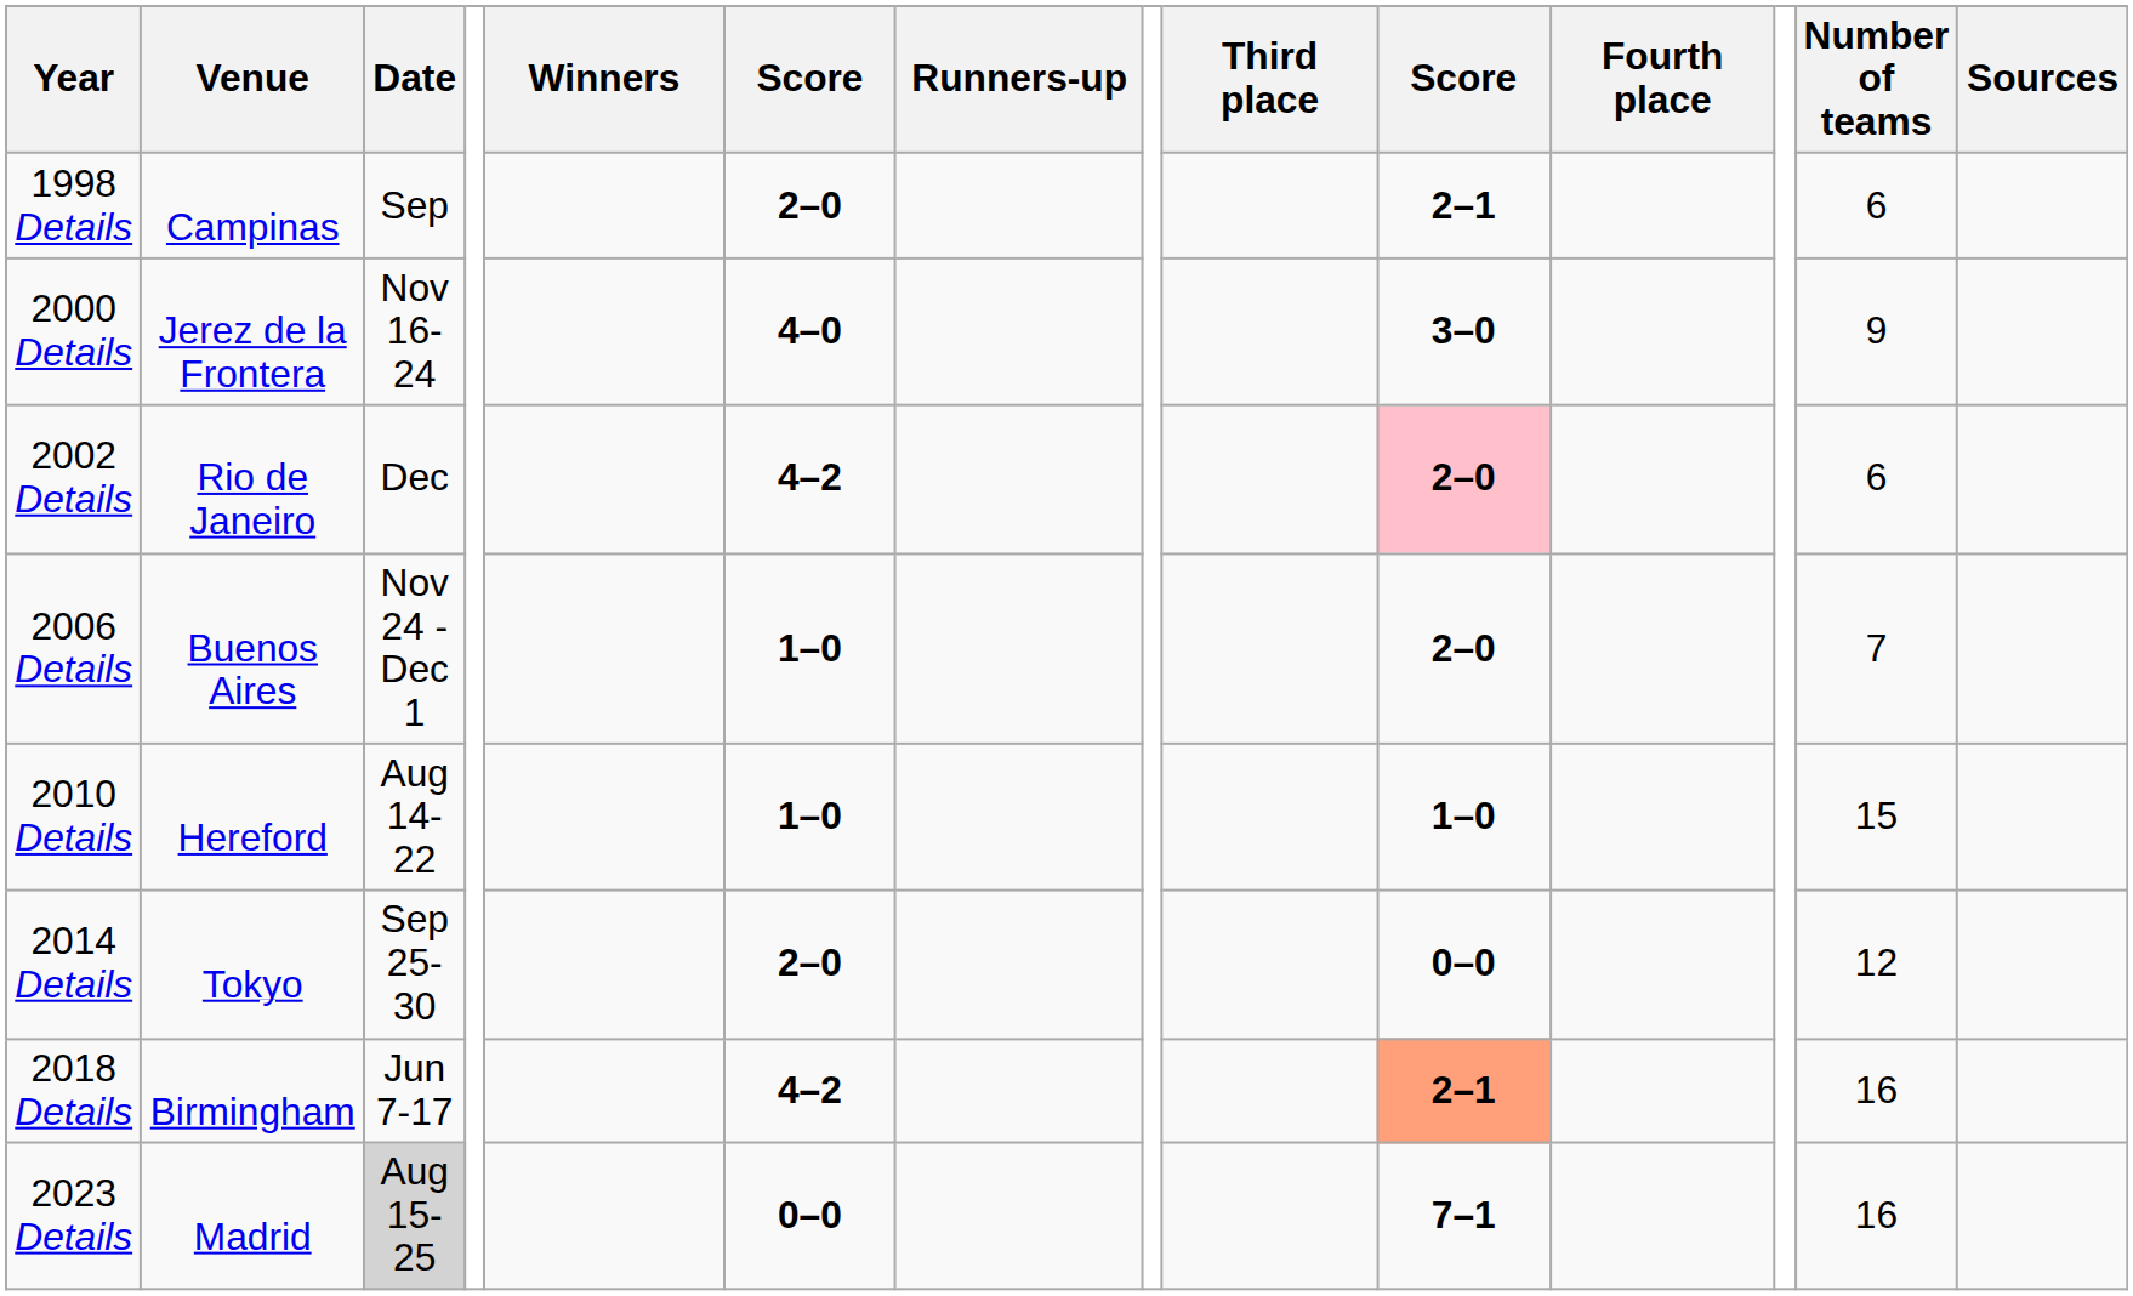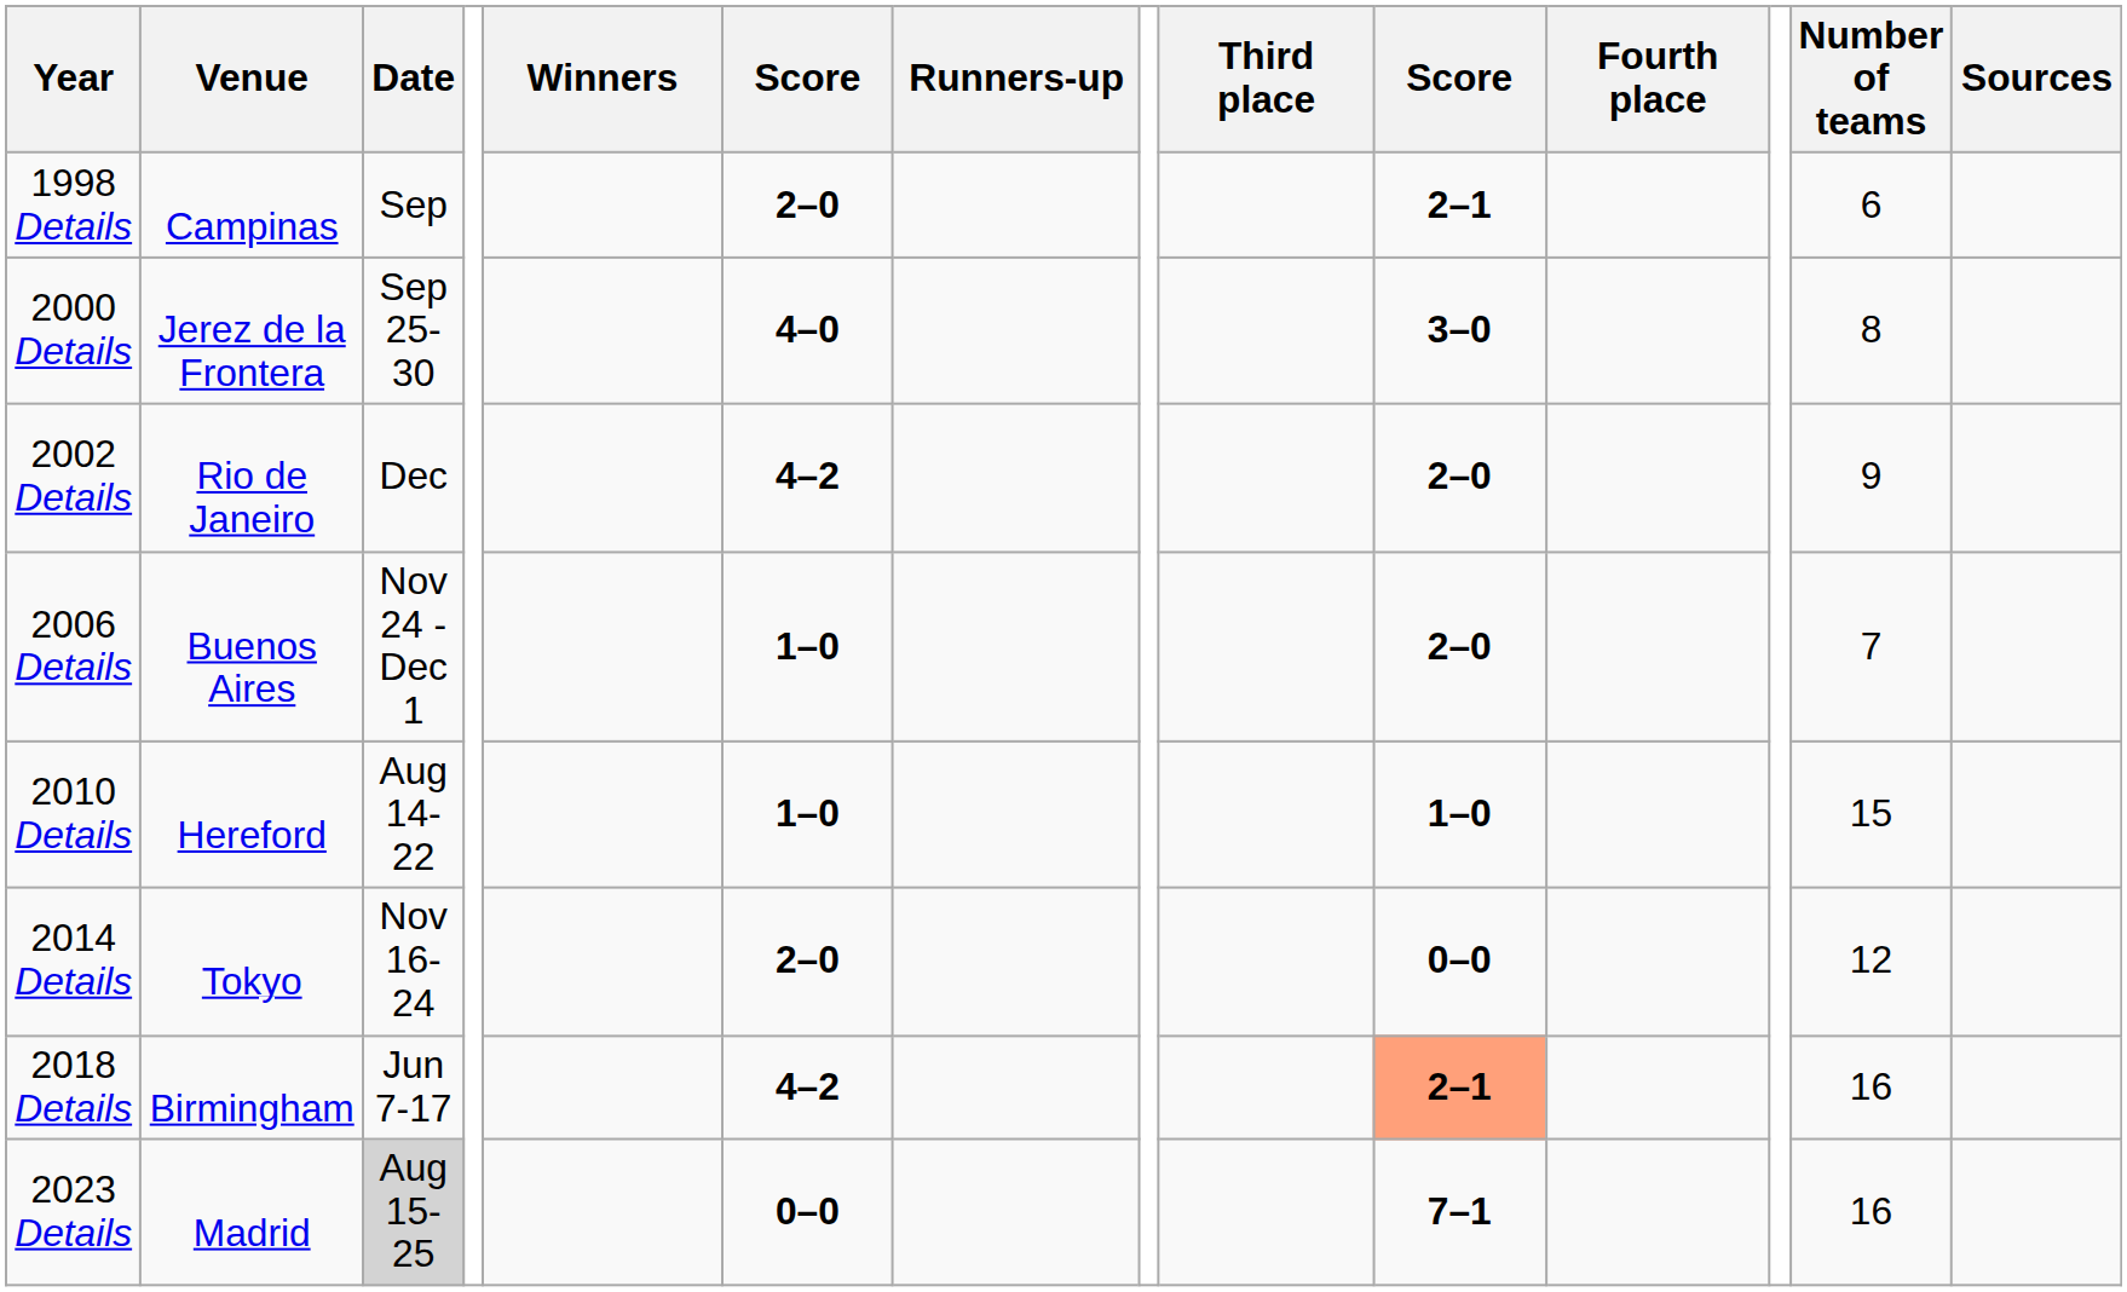 <table class="wikitable" style="text-align:center; width:100%">
 <tr>
 <th width=5%>Year</th>
 <th width=10%>Venue</th>
 <th>Date</th>
 <th rowspan="12" style="width:1%; background:#fff;"></th>
 <th width=14%>Winners</th>
 <th width=10%>Score</th>
 <th width=14%>Runners-up</th>
 <th rowspan="12" style="width:1%; background:#fff;"></th>
 <th width=14%>Third place</th>
 <th width=10%>Score</th>
 <th width=14%>Fourth place</th>
 <th rowspan="12" style="width:1%;background:#fff"></th>
 <th width=4%>Number of teams</th>
 <th>Sources</th>
 </tr>
 <tr>
 <td>1998<br><em><a href='#'>Details</a></em></td>
 <td><br><a href='#'>Campinas</a></td>
 <td>Sep</td>
 <td></td>
 <td><strong>2–0</strong></td>
 <td></td>
 <td></td>
 <td><strong>2–1</strong></td>
 <td></td>
 <td>6</td>
 <td></td>
 </tr>
 <tr>
 <td>2000<br><em><a href='#'>Details</a></em></td>
 <td><br> <a href='#'>Jerez de la Frontera</a></td>
-<td>Nov 16-24</td>
+<td>Sep 25-30</td>
 <td></td>
 <td><strong>4–0</strong></td>
 <td></td>
 <td></td>
 <td><strong>3–0</strong></td>
 <td></td>
-<td>9</td>
+<td>8</td>
 <td></td>
 </tr>
 <tr>
 <td>2002<br><em><a href='#'>Details</a></em></td>
 <td><br><a href='#'>Rio de Janeiro</a></td>
 <td>Dec</td>
 <td></td>
 <td><strong>4–2</strong></td>
 <td></td>
 <td></td>
-<td style="background: pink;"><strong>2–0</strong></td>
+<td><strong>2–0</strong></td>
 <td></td>
-<td>6</td>
+<td>9</td>
 <td></td>
 </tr>
 <tr>
 <td>2006<br><em><a href='#'>Details</a></em></td>
 <td><br><a href='#'>Buenos Aires</a></td>
 <td>Nov 24 - Dec 1</td>
 <td></td>
 <td><strong>1–0</strong></td>
 <td></td>
 <td></td>
 <td><strong>2–0</strong></td>
 <td></td>
 <td>7</td>
 <td></td>
 </tr>
 <tr>
 <td>2010<br><em><a href='#'>Details</a></em></td>
 <td><br><a href='#'>Hereford</a></td>
 <td>Aug 14-22</td>
 <td></td>
 <td><strong>1–0</strong></td>
 <td></td>
 <td></td>
 <td><strong>1–0</strong></td>
 <td></td>
 <td>15</td>
 <td></td>
 </tr>
 <tr>
 <td>2014<br><em><a href='#'>Details</a></em></td>
 <td><br><a href='#'>Tokyo</a></td>
-<td>Sep 25-30</td>
+<td>Nov 16-24</td>
 <td></td>
 <td><strong>2–0</strong></td>
 <td></td>
 <td></td>
 <td><strong>0–0</strong><br></td>
 <td></td>
 <td>12</td>
 <td></td>
 </tr>
 <tr>
 <td>2018<br><em><a href='#'>Details</a></em></td>
 <td><br><a href='#'>Birmingham</a></td>
 <td>Jun 7-17</td>
 <td></td>
 <td><strong>4–2</strong></td>
 <td></td>
 <td></td>
 <td style="background: lightsalmon;"><strong>2–1</strong></td>
 <td></td>
 <td>16</td>
 <td></td>
 </tr>
 <tr>
 <td>2023<br><em><a href='#'>Details</a></em></td>
 <td><br><a href='#'>Madrid</a></td>
 <td style="background: lightgrey;">Aug 15-25</td>
 <td></td>
 <td><strong>0–0</strong> <br></td>
 <td></td>
 <td></td>
 <td><strong>7–1</strong></td>
 <td></td>
 <td>16</td>
 <td></td>
 </tr>
 </table>
